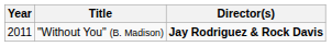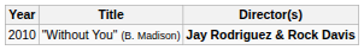 <table class="wikitable">
 <tr>
 <th>Year</th>
 <th>Title</th>
 <th>Director(s)</th>
 </tr>
 <tr>
-<td>2011</td>
+<td>2010</td>
 <td>"Without You" <small>(B. Madison)</small></td>
 <td><strong>Jay Rodriguez & Rock Davis</strong></td>
 </tr>
 </table>
